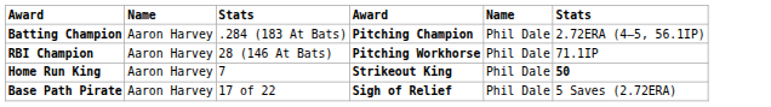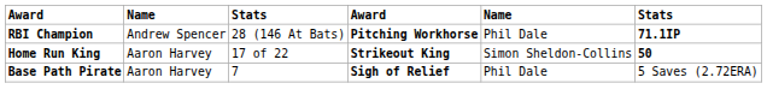 <table class="wikitable">
 <tr bgcolor="#FFFFFF">
 <td><strong>Award</strong></td>
 <td><strong>Name</strong></td>
 <td><strong>Stats</strong></td>
 <td><strong>Award</strong></td>
 <td><strong>Name</strong></td>
 <td><strong>Stats</strong></td>
 </tr>
 <tr bgcolor="#FFFFFF">
-<td><strong>Batting Champion</strong></td>
-<td>Aaron Harvey</td>
-<td>.284 (183 At Bats)</td>
-<td><strong>Pitching Champion</strong></td>
-<td>Phil Dale</td>
-<td>2.72ERA (4–5, 56.1IP)</td>
-</tr>
-<tr bgcolor="#FFFFFF">
 <td><strong>RBI Champion</strong></td>
-<td>Aaron Harvey</td>
+<td>Andrew Spencer</td>
 <td>28  (146 At Bats)</td>
 <td><strong>Pitching Workhorse</strong></td>
 <td>Phil Dale</td>
-<td>71.1IP</td>
+<td><strong>71.1IP</strong></td>
 </tr>
 <tr bgcolor="#FFFFFF">
 <td><strong>Home Run King</strong></td>
 <td>Aaron Harvey</td>
-<td>7</td>
+<td>17 of 22</td>
 <td><strong>Strikeout King</strong></td>
-<td>Phil Dale</td>
+<td>Simon Sheldon-Collins</td>
 <td><strong>50</strong></td>
 </tr>
 <tr bgcolor="#FFFFFF">
 <td><strong>Base Path Pirate</strong></td>
 <td>Aaron Harvey</td>
-<td>17 of 22</td>
+<td>7</td>
 <td><strong>Sigh of Relief</strong></td>
 <td>Phil Dale</td>
 <td>5 Saves (2.72ERA)</td>
 </tr>
 </table>
